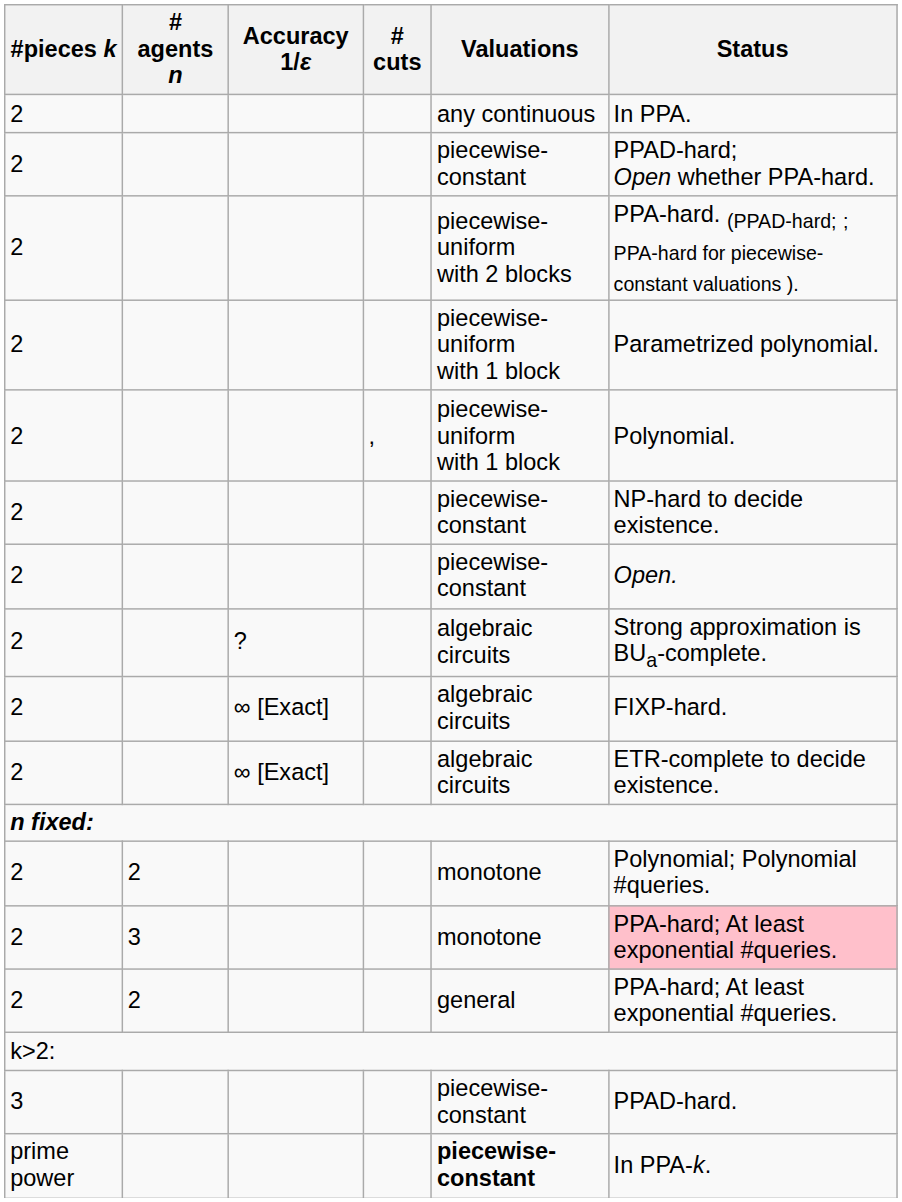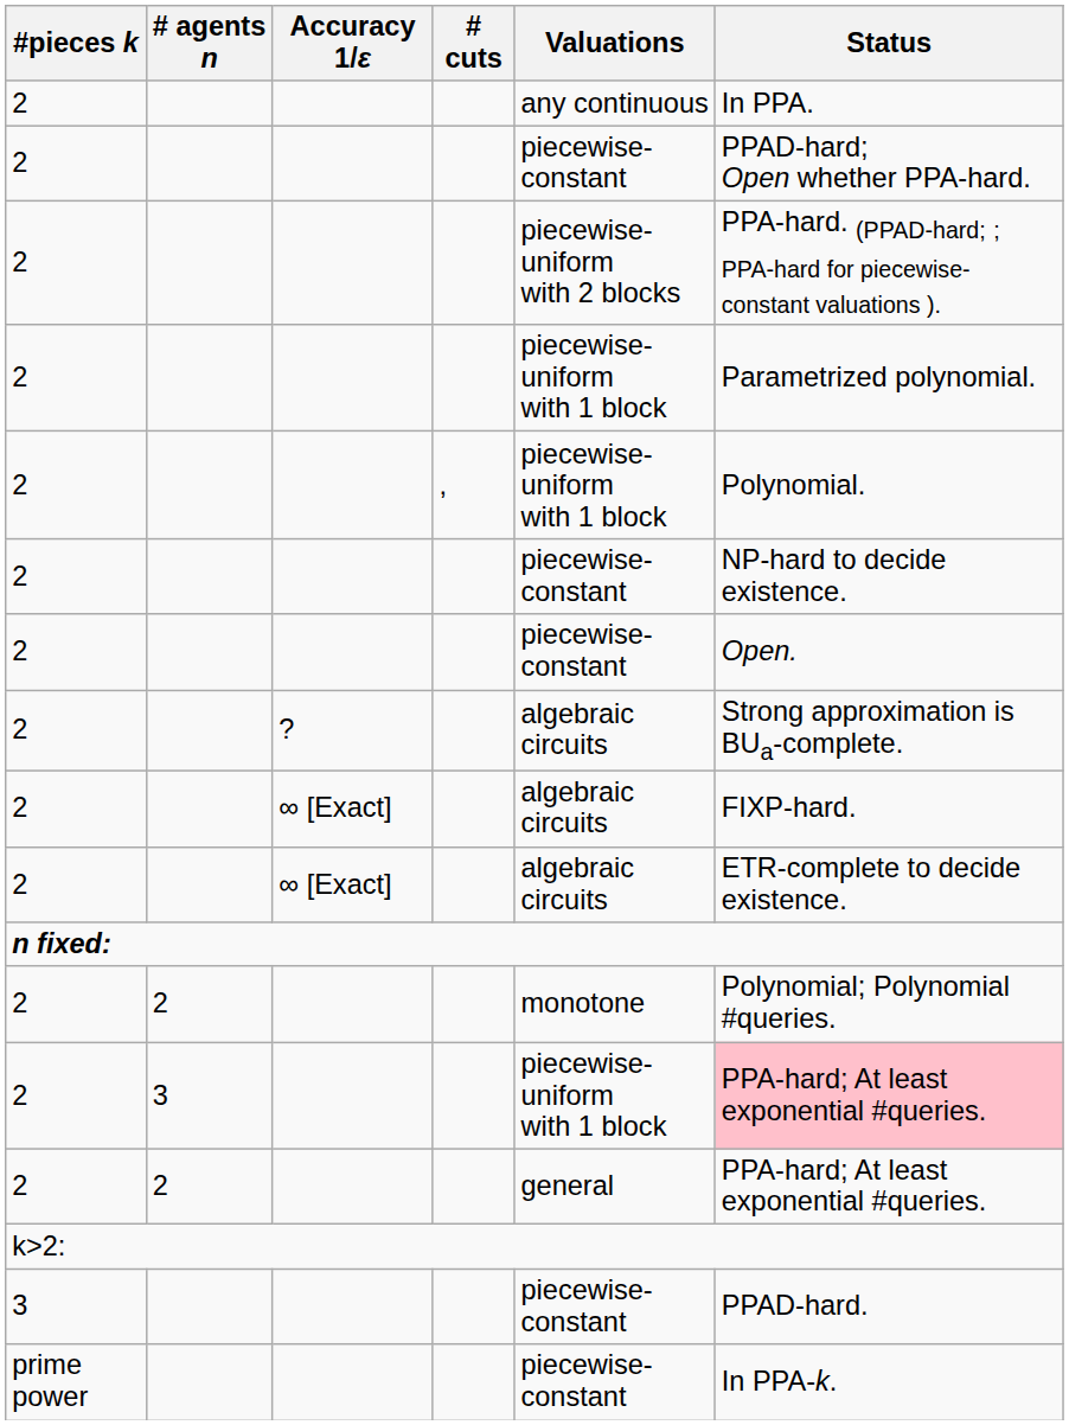 <table class="wikitable">
 <tr>
 <th>#pieces <em>k</em></th>
 <th># agents <em>n</em></th>
 <th>Accuracy 1/<em>ε</em></th>
 <th># cuts</th>
 <th>Valuations</th>
 <th>Status</th>
 </tr>
 <tr>
 <td>2</td>
 <td><em></em></td>
 <td></td>
 <td><em></em></td>
 <td>any continuous</td>
 <td>In PPA.</td>
 </tr>
 <tr>
 <td>2</td>
 <td><em></em></td>
 <td></td>
 <td><em></em></td>
 <td>piecewise-constant</td>
 <td>PPAD-hard;<br><em>Open</em> whether PPA-hard.</td>
 </tr>
 <tr>
 <td>2</td>
 <td><em></em></td>
 <td></td>
 <td><em></em></td>
 <td>piecewise-uniform<br>with 2 blocks</td>
 <td>PPA-hard. <sub>(PPAD-hard;</sub> <sub>;<em></em></sub><br><sub>PPA-hard for piecewise-constant valuations ).</sub></td>
 </tr>
 <tr>
 <td>2</td>
 <td><em></em></td>
 <td></td>
 <td><em></em></td>
 <td>piecewise-uniform<br>with 1 block</td>
 <td>Parametrized polynomial.</td>
 </tr>
 <tr>
 <td>2</td>
 <td><em></em></td>
 <td></td>
 <td><em></em>, <em></em></td>
 <td>piecewise-uniform<br>with 1 block</td>
 <td>Polynomial.</td>
 </tr>
 <tr>
 <td>2</td>
 <td><em></em></td>
 <td></td>
 <td><em></em></td>
 <td>piecewise-constant</td>
 <td>NP-hard to decide existence.</td>
 </tr>
 <tr>
 <td>2</td>
 <td><em></em></td>
 <td></td>
 <td><em></em></td>
 <td>piecewise-constant</td>
 <td><em>Open.</em></td>
 </tr>
 <tr>
 <td>2</td>
 <td><em></em></td>
 <td>?</td>
 <td><em></em></td>
 <td>algebraic circuits</td>
 <td>Strong approximation is BU<sub>a</sub>-complete.</td>
 </tr>
 <tr>
 <td>2</td>
 <td><em></em></td>
 <td>∞ [Exact]</td>
 <td><em></em></td>
 <td>algebraic circuits</td>
 <td>FIXP-hard.</td>
 </tr>
 <tr>
 <td>2</td>
 <td><em></em></td>
 <td>∞ [Exact]</td>
 <td><em></em></td>
 <td>algebraic circuits</td>
 <td>ETR-complete to decide existence.</td>
 </tr>
 <tr>
 <td colspan="6"><strong><em>n<em> fixed:<strong></td>
 </tr>
 <tr>
 <td>2</td>
 <td>2</td>
 <td></td>
 <td></em><em></td>
 <td>monotone</td>
 <td>Polynomial; Polynomial #queries.</td>
 </tr>
 <tr>
 <td>2</td>
 <td>3</td>
 <td></td>
 <td></em><em></td>
-<td>monotone</td>
+<td>piecewise-uniform<br>with 1 block</td>
 <td style="background: pink;">PPA-hard; At least exponential #queries.</td>
 </tr>
 <tr>
 <td>2</td>
 <td>2</td>
 <td></td>
 <td></em><em></td>
 <td>general</td>
 <td>PPA-hard; At least exponential #queries.</td>
 </tr>
 <tr>
 <td colspan="6"></em></strong>k</em>>2:</strong></td>
 </tr>
 <tr>
 <td>3</td>
 <td><em></em></td>
 <td></td>
 <td><em></em></td>
 <td>piecewise-constant</td>
 <td>PPAD-hard.</td>
 </tr>
 <tr>
 <td>prime power</td>
 <td><em></em></td>
 <td></td>
 <td><em></em></td>
-<td><strong>piecewise-constant</strong></td>
+<td>piecewise-constant</td>
 <td>In PPA-<em>k</em>.</td>
 </tr>
 </table>
